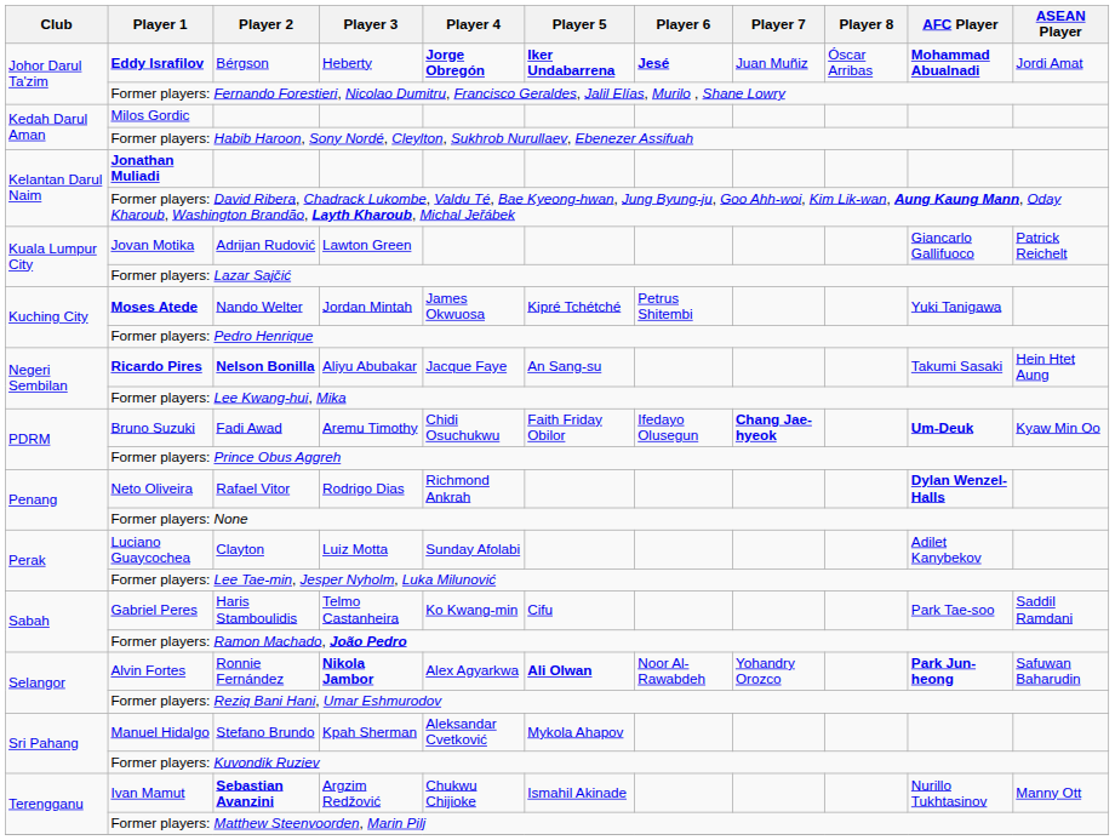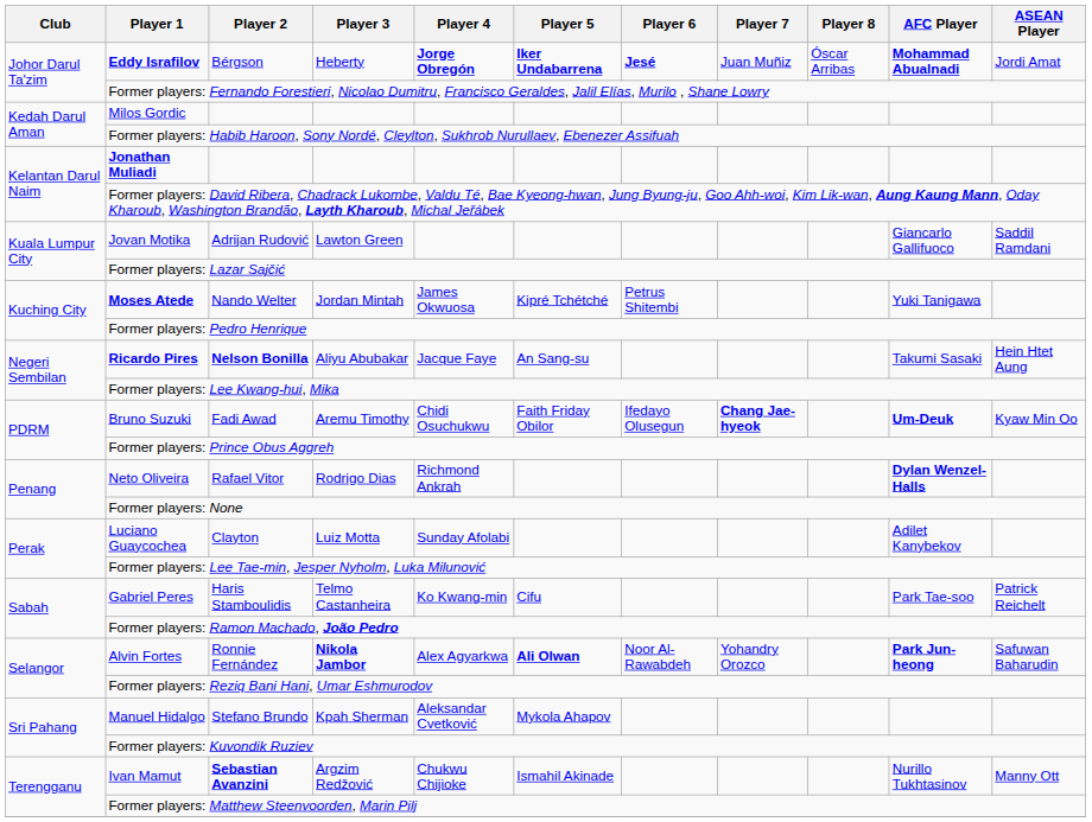 <table class="wikitable">
 <tr>
 <th width="150">Club</th>
 <th width="150">Player 1</th>
 <th width="150">Player 2</th>
 <th width="150">Player 3</th>
 <th width="150">Player 4</th>
 <th width="150">Player 5</th>
 <th width="150">Player 6</th>
 <th width="150">Player 7</th>
 <th width="150">Player 8</th>
 <th width="150"><a href='#'>AFC</a> Player</th>
 <th width="150"><a href='#'>ASEAN</a> Player</th>
 </tr>
 <tr>
 <td rowspan=2><a href='#'>Johor Darul Ta'zim</a></td>
 <td> <a href='#'><strong>Eddy Israfilov</strong></a></td>
 <td> <a href='#'>Bérgson</a></td>
 <td> <a href='#'>Heberty</a></td>
 <td> <strong><a href='#'>Jorge Obregón</a></strong></td>
 <td> <strong><a href='#'>Iker Undabarrena</a></strong></td>
 <td> <strong><a href='#'>Jesé</a></strong></td>
 <td> <a href='#'>Juan Muñiz</a></td>
 <td> <a href='#'>Óscar Arribas</a></td>
 <td> <strong><a href='#'>Mohammad Abualnadi</a></strong></td>
 <td> <a href='#'>Jordi Amat</a></td>
 </tr>
 <tr>
 <td colspan=10>Former players:  <em><a href='#'>Fernando Forestieri</a></em>,  <em><a href='#'>Nicolao Dumitru</a></em>,  <em><a href='#'>Francisco Geraldes</a></em>,  <em><a href='#'>Jalil Elías</a></em>,  <a href='#'><em>Murilo</em></a><em> </em>,  <em> <a href='#'>Shane Lowry</a></em></td>
 </tr>
 <tr>
 <td rowspan=2><a href='#'>Kedah Darul Aman</a></td>
 <td> <a href='#'>Milos Gordic</a></td>
 <td></td>
 <td></td>
 <td></td>
 <td></td>
 <td></td>
 <td></td>
 <td></td>
 <td></td>
 <td></td>
 </tr>
 <tr>
 <td colspan=10>Former players:  <em><a href='#'>Habib Haroon</a></em>,  <em><a href='#'>Sony Nordé</a></em>,  <em><a href='#'>Cleylton</a></em>,  <em><a href='#'>Sukhrob Nurullaev</a></em>,  <em><a href='#'>Ebenezer Assifuah</a></em></td>
 </tr>
 <tr>
 <td rowspan=2><a href='#'>Kelantan Darul Naim</a></td>
 <td> <strong><a href='#'>Jonathan Muliadi</a></strong></td>
 <td></td>
 <td></td>
 <td></td>
 <td></td>
 <td></td>
 <td></td>
 <td></td>
 <td></td>
 <td></td>
 </tr>
 <tr>
 <td colspan=10>Former players:  <em><a href='#'>David Ribera</a></em>,  <em><a href='#'>Chadrack Lukombe</a></em>,  <em><a href='#'>Valdu Té</a></em>,  <em><a href='#'>Bae Kyeong-hwan</a></em>,  <em><a href='#'>Jung Byung-ju</a></em>,  <em><a href='#'>Goo Ahh-woi</a></em>,  <em><a href='#'>Kim Lik-wan</a></em>,  <a href='#'><strong><em>Aung Kaung Mann</em></strong></a>,  <em><a href='#'>Oday Kharoub</a></em>,  <em><a href='#'>Washington Brandão</a></em>,  <strong><a href='#'><em>Layth Kharoub</em></a></strong>,  <em><a href='#'>Michal Jeřábek</a></em></td>
 </tr>
 <tr>
 <td rowspan=2><a href='#'>Kuala Lumpur City</a></td>
 <td> <a href='#'>Jovan Motika</a></td>
 <td> <a href='#'>Adrijan Rudović</a></td>
 <td> <a href='#'>Lawton Green</a></td>
 <td></td>
 <td></td>
 <td></td>
 <td></td>
 <td></td>
 <td> <a href='#'>Giancarlo Gallifuoco</a></td>
-<td> <a href='#'>Patrick Reichelt</a></td>
+<td> <a href='#'>Saddil Ramdani</a></td>
 </tr>
 <tr>
 <td colspan=10>Former players:  <em><a href='#'>Lazar Sajčić</a></em></td>
 </tr>
 <tr>
 <td rowspan=2><a href='#'>Kuching City</a></td>
 <td> <strong><a href='#'>Moses Atede</a></strong></td>
 <td> <a href='#'>Nando Welter</a></td>
 <td> <a href='#'>Jordan Mintah</a></td>
 <td> <a href='#'>James Okwuosa</a></td>
 <td> <a href='#'>Kipré Tchétché</a></td>
 <td> <a href='#'>Petrus Shitembi</a></td>
 <td></td>
 <td></td>
 <td> <a href='#'>Yuki Tanigawa</a></td>
 <td></td>
 </tr>
 <tr>
 <td colspan=10>Former players: <em> <a href='#'>Pedro Henrique</a></em></td>
 </tr>
 <tr>
 <td rowspan=2><a href='#'>Negeri Sembilan</a></td>
 <td> <strong><a href='#'>Ricardo Pires</a></strong></td>
 <td> <strong><a href='#'>Nelson Bonilla</a></strong></td>
 <td> <a href='#'>Aliyu Abubakar</a></td>
 <td> <a href='#'>Jacque Faye</a></td>
 <td> <a href='#'>An Sang-su</a></td>
 <td></td>
 <td></td>
 <td></td>
 <td> <a href='#'>Takumi Sasaki</a></td>
 <td> <a href='#'>Hein Htet Aung</a></td>
 </tr>
 <tr>
 <td colspan=10>Former players:  <em><a href='#'>Lee Kwang-hui</a></em>,  <em><a href='#'>Mika</a></em></td>
 </tr>
 <tr>
 <td rowspan=2><a href='#'>PDRM</a></td>
 <td> <a href='#'>Bruno Suzuki</a></td>
 <td> <a href='#'>Fadi Awad</a></td>
 <td> <a href='#'>Aremu Timothy</a></td>
 <td> <a href='#'>Chidi Osuchukwu</a></td>
 <td> <a href='#'>Faith Friday Obilor</a></td>
 <td> <a href='#'>Ifedayo Olusegun</a></td>
 <td> <strong><a href='#'>Chang Jae-hyeok</a></strong></td>
 <td></td>
 <td> <strong><a href='#'>Um-Deuk</a></strong></td>
 <td> <a href='#'>Kyaw Min Oo</a></td>
 </tr>
 <tr>
 <td colspan=10>Former players:  <em><a href='#'>Prince Obus Aggreh</a></em></td>
 </tr>
 <tr>
 <td rowspan=2><a href='#'>Penang</a></td>
 <td> <a href='#'>Neto Oliveira</a></td>
 <td> <a href='#'>Rafael Vitor</a></td>
 <td> <a href='#'>Rodrigo Dias</a></td>
 <td> <a href='#'>Richmond Ankrah</a></td>
 <td></td>
 <td></td>
 <td></td>
 <td></td>
 <td> <strong><a href='#'>Dylan Wenzel-Halls</a></strong></td>
 <td></td>
 </tr>
 <tr>
 <td colspan=10>Former players: <em>None</em></td>
 </tr>
 <tr>
 <td rowspan=2><a href='#'>Perak</a></td>
 <td> <a href='#'>Luciano Guaycochea</a></td>
 <td> <a href='#'>Clayton</a></td>
 <td> <a href='#'>Luiz Motta</a></td>
 <td> <a href='#'>Sunday Afolabi</a></td>
 <td></td>
 <td></td>
 <td></td>
 <td></td>
 <td> <a href='#'>Adilet Kanybekov</a></td>
 <td></td>
 </tr>
 <tr>
 <td colspan=10>Former players:  <em><a href='#'>Lee Tae-min</a></em>,  <em><a href='#'>Jesper Nyholm</a></em>,  <em><a href='#'>Luka Milunović</a></em></td>
 </tr>
 <tr>
 <td rowspan=2><a href='#'>Sabah</a></td>
 <td> <a href='#'>Gabriel Peres</a></td>
 <td> <a href='#'>Haris Stamboulidis</a></td>
 <td> <a href='#'>Telmo Castanheira</a></td>
 <td> <a href='#'>Ko Kwang-min</a></td>
 <td> <a href='#'>Cifu</a></td>
 <td></td>
 <td></td>
 <td></td>
 <td> <a href='#'>Park Tae-soo</a></td>
-<td> <a href='#'>Saddil Ramdani</a></td>
+<td> <a href='#'>Patrick Reichelt</a></td>
 </tr>
 <tr>
 <td colspan=10>Former players:  <em><a href='#'>Ramon Machado</a></em>,  <a href='#'><strong><em>João Pedro</em></strong></a></td>
 </tr>
 <tr>
 <td rowspan=2><a href='#'>Selangor</a></td>
 <td> <a href='#'>Alvin Fortes</a></td>
 <td> <a href='#'>Ronnie Fernández</a></td>
 <td> <strong><a href='#'>Nikola Jambor</a></strong></td>
 <td> <a href='#'>Alex Agyarkwa</a></td>
 <td> <strong><a href='#'>Ali Olwan</a></strong></td>
 <td> <a href='#'>Noor Al-Rawabdeh</a></td>
 <td> <a href='#'>Yohandry Orozco</a></td>
 <td></td>
 <td> <strong><a href='#'>Park Jun-heong</a></strong></td>
 <td> <a href='#'>Safuwan Baharudin</a></td>
 </tr>
 <tr>
 <td colspan=10>Former players:  <em><a href='#'>Reziq Bani Hani</a></em>,  <em><a href='#'>Umar Eshmurodov</a></em></td>
 </tr>
 <tr>
 <td rowspan=2><a href='#'>Sri Pahang</a></td>
 <td> <a href='#'>Manuel Hidalgo</a></td>
 <td> <a href='#'>Stefano Brundo</a></td>
 <td> <a href='#'>Kpah Sherman</a></td>
 <td> <a href='#'>Aleksandar Cvetković</a></td>
 <td> <a href='#'>Mykola Ahapov</a></td>
 <td></td>
 <td></td>
 <td></td>
 <td></td>
 <td></td>
 </tr>
 <tr>
 <td colspan=10>Former players:  <em><a href='#'>Kuvondik Ruziev</a></em></td>
 </tr>
 <tr>
 <td rowspan=2><a href='#'>Terengganu</a></td>
 <td> <a href='#'>Ivan Mamut</a></td>
 <td> <strong><a href='#'>Sebastian Avanzini</a></strong></td>
 <td> <a href='#'>Argzim Redžović</a></td>
 <td> <a href='#'>Chukwu Chijioke</a></td>
 <td> <a href='#'>Ismahil Akinade</a></td>
 <td></td>
 <td></td>
 <td></td>
 <td> <a href='#'>Nurillo Tukhtasinov</a></td>
 <td> <a href='#'>Manny Ott</a></td>
 </tr>
 <tr>
 <td colspan=10>Former players:  <em><a href='#'>Matthew Steenvoorden</a></em>,  <em><a href='#'>Marin Pilj</a></em></td>
 </tr>
 <tr>
 </tr>
 </table>
